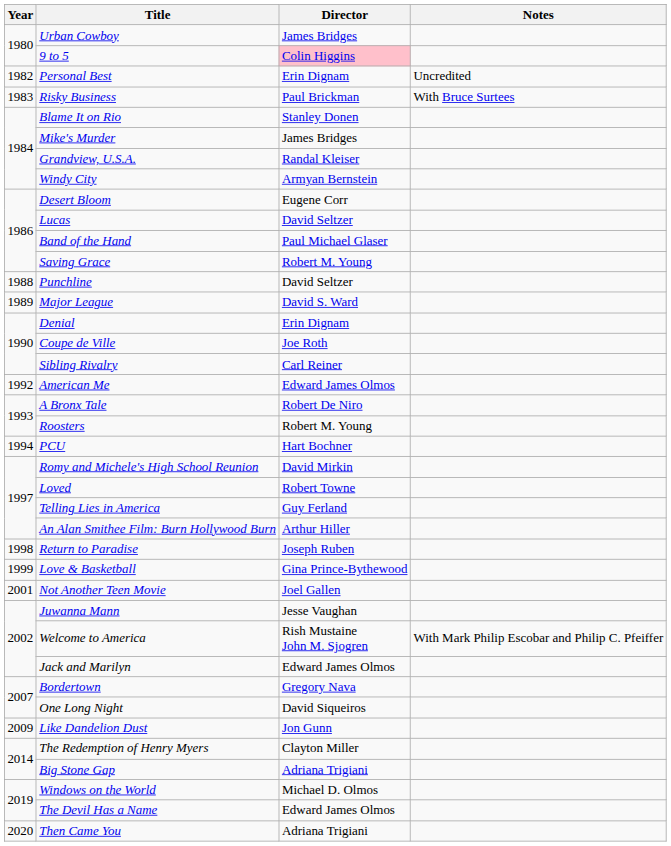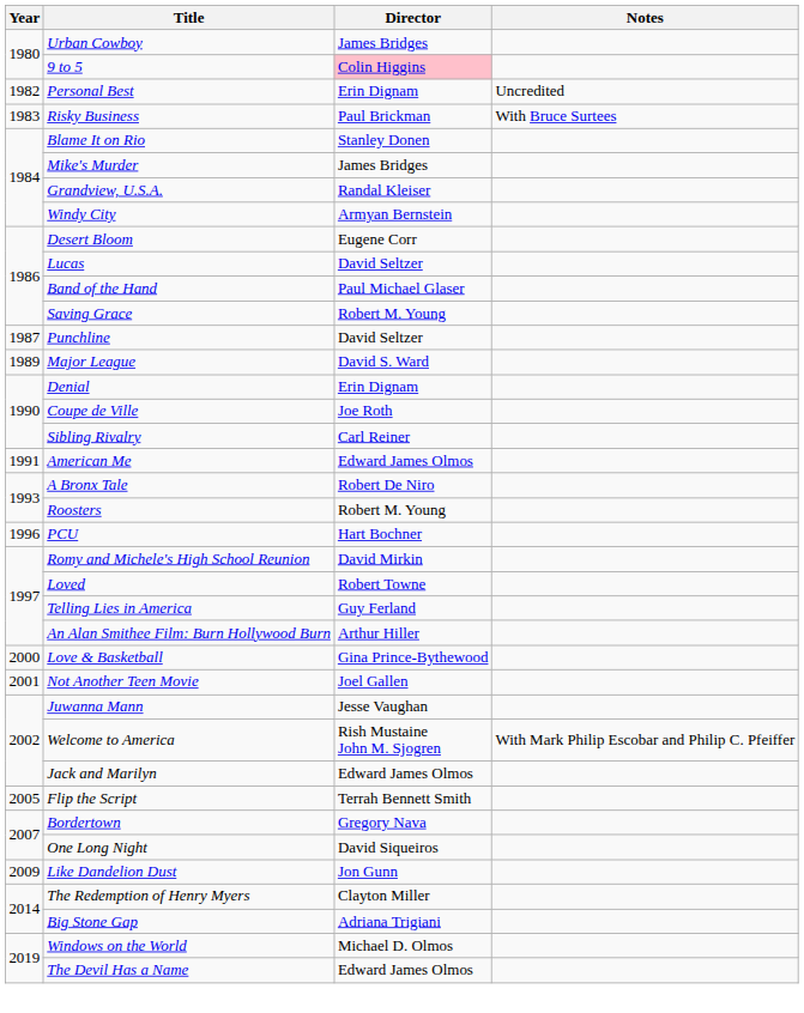 <table class="wikitable">
 <tr>
 <th>Year</th>
 <th>Title</th>
 <th>Director</th>
 <th>Notes</th>
 </tr>
 <tr>
 <td rowspan=2>1980</td>
 <td><em><a href='#'>Urban Cowboy</a></em></td>
 <td><a href='#'>James Bridges</a></td>
 <td></td>
 </tr>
 <tr>
 <td><em><a href='#'>9 to 5</a></em></td>
 <td style="background: pink;"><a href='#'>Colin Higgins</a></td>
 <td></td>
 </tr>
 <tr>
 <td>1982</td>
 <td><em><a href='#'>Personal Best</a></em></td>
 <td><a href='#'>Erin Dignam</a></td>
 <td>Uncredited</td>
 </tr>
 <tr>
 <td>1983</td>
 <td><em><a href='#'>Risky Business</a></em></td>
 <td><a href='#'>Paul Brickman</a></td>
 <td>With <a href='#'>Bruce Surtees</a></td>
 </tr>
 <tr>
 <td rowspan=4>1984</td>
 <td><em><a href='#'>Blame It on Rio</a></em></td>
 <td><a href='#'>Stanley Donen</a></td>
 <td></td>
 </tr>
 <tr>
 <td><em><a href='#'>Mike's Murder</a></em></td>
 <td>James Bridges</td>
 <td></td>
 </tr>
 <tr>
 <td><em><a href='#'>Grandview, U.S.A.</a></em></td>
 <td><a href='#'>Randal Kleiser</a></td>
 <td></td>
 </tr>
 <tr>
 <td><em><a href='#'>Windy City</a></em></td>
 <td><a href='#'>Armyan Bernstein</a></td>
 <td></td>
 </tr>
 <tr>
 <td rowspan=4>1986</td>
 <td><em><a href='#'>Desert Bloom</a></em></td>
 <td>Eugene Corr</td>
 <td></td>
 </tr>
 <tr>
 <td><em><a href='#'>Lucas</a></em></td>
 <td><a href='#'>David Seltzer</a></td>
 <td></td>
 </tr>
 <tr>
 <td><em><a href='#'>Band of the Hand</a></em></td>
 <td><a href='#'>Paul Michael Glaser</a></td>
 <td></td>
 </tr>
 <tr>
 <td><em><a href='#'>Saving Grace</a></em></td>
 <td><a href='#'>Robert M. Young</a></td>
 <td></td>
 </tr>
 <tr>
-<td>1988</td>
+<td>1987</td>
 <td><em><a href='#'>Punchline</a></em></td>
 <td>David Seltzer</td>
 <td></td>
 </tr>
 <tr>
 <td>1989</td>
 <td><em><a href='#'>Major League</a></em></td>
 <td><a href='#'>David S. Ward</a></td>
 <td></td>
 </tr>
 <tr>
 <td rowspan=3>1990</td>
 <td><em><a href='#'>Denial</a></em></td>
 <td><a href='#'>Erin Dignam</a></td>
 <td></td>
 </tr>
 <tr>
 <td><em><a href='#'>Coupe de Ville</a></em></td>
 <td><a href='#'>Joe Roth</a></td>
 <td></td>
 </tr>
 <tr>
 <td><em><a href='#'>Sibling Rivalry</a></em></td>
 <td><a href='#'>Carl Reiner</a></td>
 <td></td>
 </tr>
 <tr>
-<td>1992</td>
+<td>1991</td>
 <td><em><a href='#'>American Me</a></em></td>
 <td><a href='#'>Edward James Olmos</a></td>
 <td></td>
 </tr>
 <tr>
 <td rowspan=2>1993</td>
 <td><em><a href='#'>A Bronx Tale</a></em></td>
 <td><a href='#'>Robert De Niro</a></td>
 <td></td>
 </tr>
 <tr>
 <td><em><a href='#'>Roosters</a></em></td>
 <td>Robert M. Young</td>
 <td></td>
 </tr>
 <tr>
-<td>1994</td>
+<td>1996</td>
 <td><em><a href='#'>PCU</a></em></td>
 <td><a href='#'>Hart Bochner</a></td>
 <td></td>
 </tr>
 <tr>
 <td rowspan=4>1997</td>
 <td><em><a href='#'>Romy and Michele's High School Reunion</a></em></td>
 <td><a href='#'>David Mirkin</a></td>
 <td></td>
 </tr>
 <tr>
 <td><em><a href='#'>Loved</a></em></td>
 <td><a href='#'>Robert Towne</a></td>
 <td></td>
 </tr>
 <tr>
 <td><em><a href='#'>Telling Lies in America</a></em></td>
 <td><a href='#'>Guy Ferland</a></td>
 <td></td>
 </tr>
 <tr>
 <td><em><a href='#'>An Alan Smithee Film: Burn Hollywood Burn</a></em></td>
 <td><a href='#'>Arthur Hiller</a></td>
 <td></td>
 </tr>
 <tr>
-<td>1998</td>
-<td><em><a href='#'>Return to Paradise</a></em></td>
-<td><a href='#'>Joseph Ruben</a></td>
-<td></td>
-</tr>
-<tr>
-<td>1999</td>
+<td>2000</td>
 <td><em><a href='#'>Love & Basketball</a></em></td>
 <td><a href='#'>Gina Prince-Bythewood</a></td>
 <td></td>
 </tr>
 <tr>
 <td>2001</td>
 <td><em><a href='#'>Not Another Teen Movie</a></em></td>
 <td><a href='#'>Joel Gallen</a></td>
 <td></td>
 </tr>
 <tr>
 <td rowspan=3>2002</td>
 <td><em><a href='#'>Juwanna Mann</a></em></td>
 <td>Jesse Vaughan</td>
 <td></td>
 </tr>
 <tr>
 <td><em>Welcome to America</em></td>
 <td>Rish Mustaine<br><a href='#'>John M. Sjogren</a></td>
 <td>With Mark Philip Escobar and Philip C. Pfeiffer</td>
 </tr>
 <tr>
 <td><em>Jack and Marilyn</em></td>
 <td>Edward James Olmos</td>
+<td></td>
+</tr>
+<tr>
+<td>2005</td>
+<td><em>Flip the Script</em></td>
+<td>Terrah Bennett Smith</td>
 <td></td>
 </tr>
 <tr>
 <td rowspan=2>2007</td>
 <td><em><a href='#'>Bordertown</a></em></td>
 <td><a href='#'>Gregory Nava</a></td>
 <td></td>
 </tr>
 <tr>
 <td><em>One Long Night</em></td>
 <td>David Siqueiros</td>
 <td> </td>
 </tr>
 <tr>
 <td>2009</td>
 <td><em><a href='#'>Like Dandelion Dust</a></em></td>
 <td><a href='#'>Jon Gunn</a></td>
 <td></td>
 </tr>
 <tr>
 <td rowspan=2>2014</td>
 <td><em>The Redemption of Henry Myers</em></td>
 <td>Clayton Miller</td>
 <td></td>
 </tr>
 <tr>
 <td><em><a href='#'>Big Stone Gap</a></em></td>
 <td><a href='#'>Adriana Trigiani</a></td>
 <td></td>
 </tr>
 <tr>
 <td rowspan=2>2019</td>
 <td><em><a href='#'>Windows on the World</a></em></td>
 <td>Michael D. Olmos</td>
 <td></td>
 </tr>
 <tr>
 <td><em><a href='#'>The Devil Has a Name</a></em></td>
 <td>Edward James Olmos</td>
 <td></td>
 </tr>
-<tr>
-<td>2020</td>
-<td><em><a href='#'>Then Came You</a></em></td>
-<td>Adriana Trigiani</td>
-<td></td>
-</tr>
 </table>
